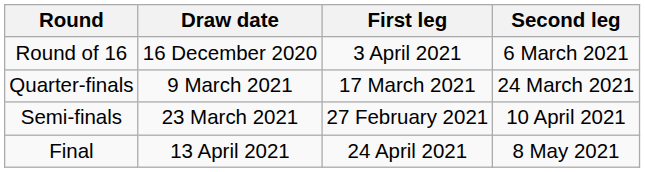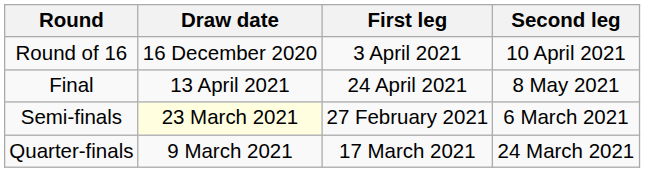 <table class="wikitable" style="text-align:center">
 <tr>
 <th>Round</th>
 <th>Draw date</th>
 <th>First leg</th>
 <th>Second leg</th>
 </tr>
 <tr>
 <td>Round of 16</td>
 <td>16 December 2020</td>
 <td>3 April 2021</td>
+<td>10 April 2021</td>
+</tr>
+<tr>
+<td>Final</td>
+<td>13 April 2021</td>
+<td>24 April 2021</td>
+<td>8 May 2021</td>
+</tr>
+<tr>
+<td>Semi-finals</td>
+<td style="background: lightyellow;">23 March 2021</td>
+<td>27 February 2021</td>
 <td>6 March 2021</td>
 </tr>
 <tr>
 <td>Quarter-finals</td>
 <td>9 March 2021</td>
 <td>17 March 2021</td>
 <td>24 March 2021</td>
 </tr>
-<tr>
-<td>Semi-finals</td>
-<td>23 March 2021</td>
-<td>27 February 2021</td>
-<td>10 April 2021</td>
-</tr>
-<tr>
-<td>Final</td>
-<td>13 April 2021</td>
-<td>24 April 2021</td>
-<td>8 May 2021</td>
-</tr>
 </table>
